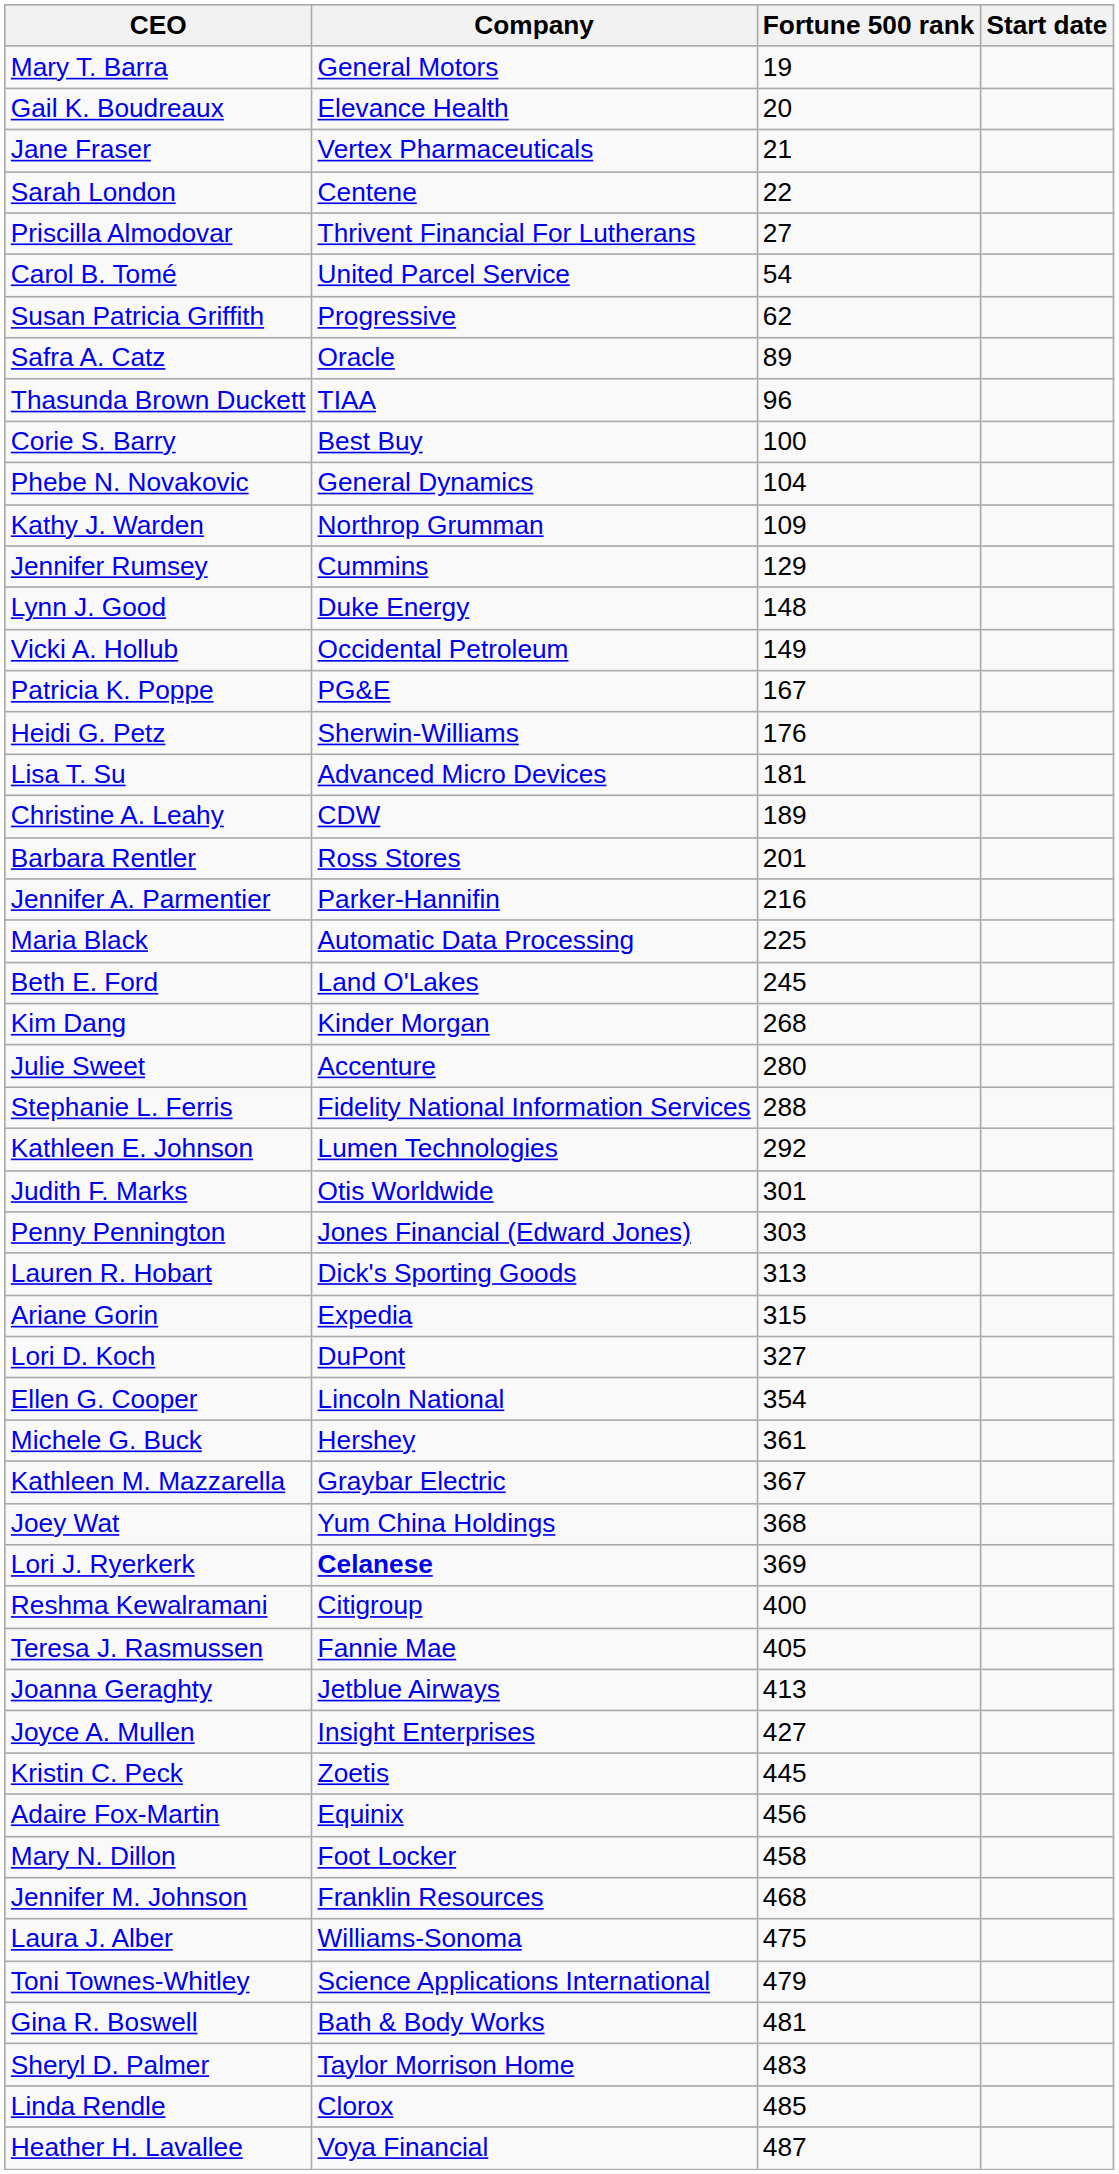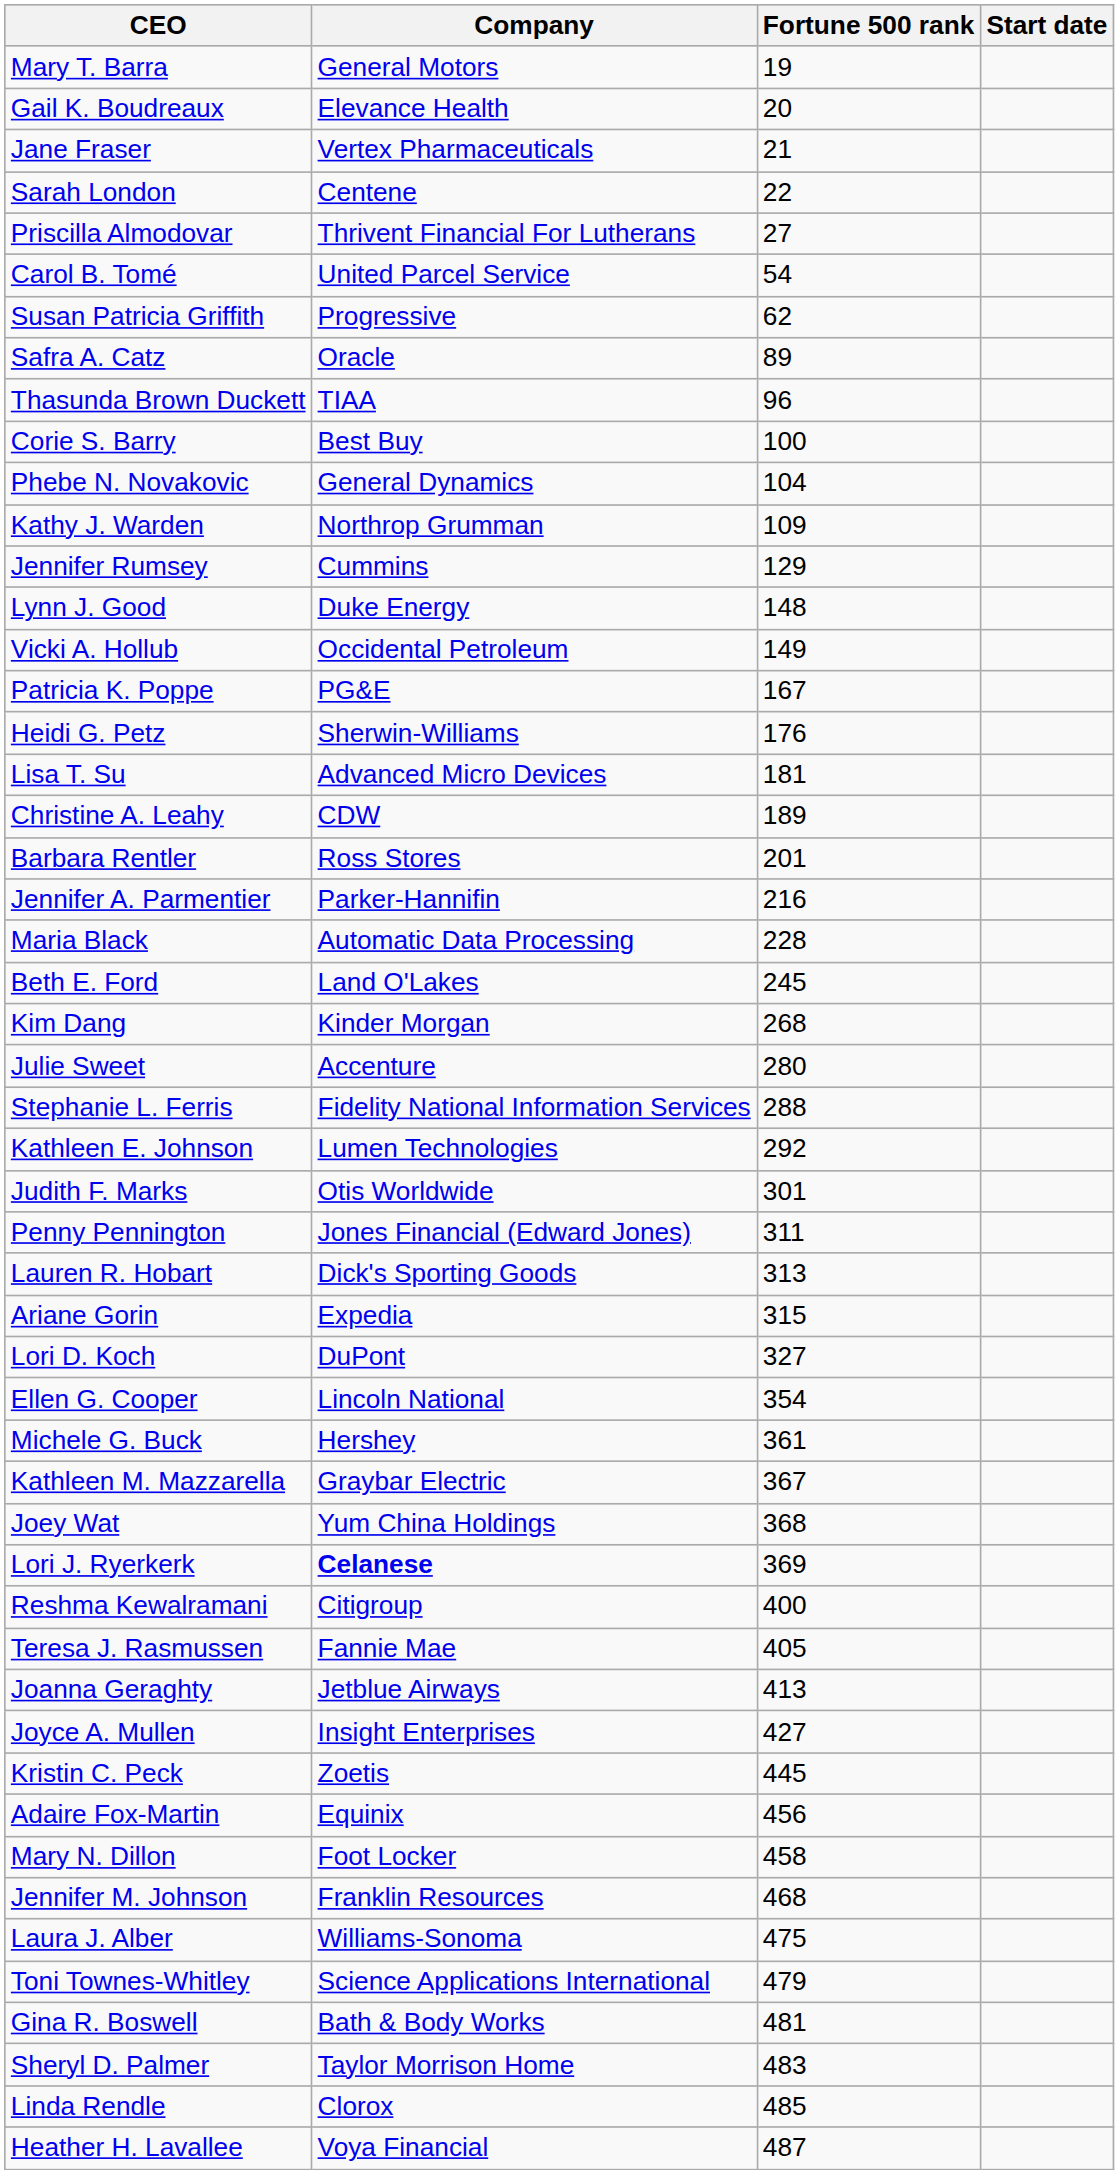 <table class="wikitable sortable">
 <tr>
 <th>CEO</th>
 <th>Company</th>
 <th>Fortune 500 rank</th>
 <th>Start date</th>
 </tr>
 <tr>
 <td><a href='#'>Mary T. Barra</a></td>
 <td><a href='#'>General Motors</a></td>
 <td>19</td>
 <td></td>
 </tr>
 <tr>
 <td><a href='#'>Gail K. Boudreaux</a></td>
 <td><a href='#'>Elevance Health</a></td>
 <td>20</td>
 <td></td>
 </tr>
 <tr>
 <td><a href='#'>Jane Fraser</a></td>
 <td><a href='#'>Vertex Pharmaceuticals</a></td>
 <td>21</td>
 <td></td>
 </tr>
 <tr>
 <td><a href='#'>Sarah London</a></td>
 <td><a href='#'>Centene</a></td>
 <td>22</td>
 <td></td>
 </tr>
 <tr>
 <td><a href='#'>Priscilla Almodovar</a></td>
 <td><a href='#'>Thrivent Financial For Lutherans</a></td>
 <td>27</td>
 <td></td>
 </tr>
 <tr>
 <td><a href='#'>Carol B. Tomé</a></td>
 <td><a href='#'>United Parcel Service</a></td>
 <td>54</td>
 <td></td>
 </tr>
 <tr>
 <td><a href='#'>Susan Patricia Griffith</a></td>
 <td><a href='#'>Progressive</a></td>
 <td>62</td>
 <td></td>
 </tr>
 <tr>
 <td><a href='#'>Safra A. Catz</a></td>
 <td><a href='#'>Oracle</a></td>
 <td>89</td>
 <td></td>
 </tr>
 <tr>
 <td><a href='#'>Thasunda Brown Duckett</a></td>
 <td><a href='#'>TIAA</a></td>
 <td>96</td>
 <td></td>
 </tr>
 <tr>
 <td><a href='#'>Corie S. Barry</a></td>
 <td><a href='#'>Best Buy</a></td>
 <td>100</td>
 <td></td>
 </tr>
 <tr>
 <td><a href='#'>Phebe N. Novakovic</a></td>
 <td><a href='#'>General Dynamics</a></td>
 <td>104</td>
 <td></td>
 </tr>
 <tr>
 <td><a href='#'>Kathy J. Warden</a></td>
 <td><a href='#'>Northrop Grumman</a></td>
 <td>109</td>
 <td></td>
 </tr>
 <tr>
 <td><a href='#'>Jennifer Rumsey</a></td>
 <td><a href='#'>Cummins</a></td>
 <td>129</td>
 <td></td>
 </tr>
 <tr>
 <td><a href='#'>Lynn J. Good</a></td>
 <td><a href='#'>Duke Energy</a></td>
 <td>148</td>
 <td></td>
 </tr>
 <tr>
 <td><a href='#'>Vicki A. Hollub</a></td>
 <td><a href='#'>Occidental Petroleum</a></td>
 <td>149</td>
 <td></td>
 </tr>
 <tr>
 <td><a href='#'>Patricia K. Poppe</a></td>
 <td><a href='#'>PG&E</a></td>
 <td>167</td>
 <td></td>
 </tr>
 <tr>
 <td><a href='#'>Heidi G. Petz</a></td>
 <td><a href='#'>Sherwin-Williams</a></td>
 <td>176</td>
 <td></td>
 </tr>
 <tr>
 <td><a href='#'>Lisa T. Su</a></td>
 <td><a href='#'>Advanced Micro Devices</a></td>
 <td>181</td>
 <td></td>
 </tr>
 <tr>
 <td><a href='#'>Christine A. Leahy</a></td>
 <td><a href='#'>CDW</a></td>
 <td>189</td>
 <td></td>
 </tr>
 <tr>
 <td><a href='#'>Barbara Rentler</a></td>
 <td><a href='#'>Ross Stores</a></td>
 <td>201</td>
 <td></td>
 </tr>
 <tr>
 <td><a href='#'>Jennifer A. Parmentier</a></td>
 <td><a href='#'>Parker-Hannifin</a></td>
 <td>216</td>
 <td></td>
 </tr>
 <tr>
 <td><a href='#'>Maria Black</a></td>
 <td><a href='#'>Automatic Data Processing</a></td>
-<td>225</td>
+<td>228</td>
 <td></td>
 </tr>
 <tr>
 <td><a href='#'>Beth E. Ford</a></td>
 <td><a href='#'>Land O'Lakes</a></td>
 <td>245</td>
 <td></td>
 </tr>
 <tr>
 <td><a href='#'>Kim Dang</a></td>
 <td><a href='#'>Kinder Morgan</a></td>
 <td>268</td>
 <td></td>
 </tr>
 <tr>
 <td><a href='#'>Julie Sweet</a></td>
 <td><a href='#'>Accenture</a></td>
 <td>280</td>
 <td></td>
 </tr>
 <tr>
 <td><a href='#'>Stephanie L. Ferris</a></td>
 <td><a href='#'>Fidelity National Information Services</a></td>
 <td>288</td>
 <td></td>
 </tr>
 <tr>
 <td><a href='#'>Kathleen E. Johnson</a></td>
 <td><a href='#'>Lumen Technologies</a></td>
 <td>292</td>
 <td></td>
 </tr>
 <tr>
 <td><a href='#'>Judith F. Marks</a></td>
 <td><a href='#'>Otis Worldwide</a></td>
 <td>301</td>
 <td></td>
 </tr>
 <tr>
 <td><a href='#'>Penny Pennington</a></td>
 <td><a href='#'>Jones Financial (Edward Jones)</a></td>
-<td>303</td>
+<td>311</td>
 <td></td>
 </tr>
 <tr>
 <td><a href='#'>Lauren R. Hobart</a></td>
 <td><a href='#'>Dick's Sporting Goods</a></td>
 <td>313</td>
 <td></td>
 </tr>
 <tr>
 <td><a href='#'>Ariane Gorin</a></td>
 <td><a href='#'>Expedia</a></td>
 <td>315</td>
 <td></td>
 </tr>
 <tr>
 <td><a href='#'>Lori D. Koch</a></td>
 <td><a href='#'>DuPont</a></td>
 <td>327</td>
 <td></td>
 </tr>
 <tr>
 <td><a href='#'>Ellen G. Cooper</a></td>
 <td><a href='#'>Lincoln National</a></td>
 <td>354</td>
 <td></td>
 </tr>
 <tr>
 <td><a href='#'>Michele G. Buck</a></td>
 <td><a href='#'>Hershey</a></td>
 <td>361</td>
 <td></td>
 </tr>
 <tr>
 <td><a href='#'>Kathleen M. Mazzarella</a></td>
 <td><a href='#'>Graybar Electric</a></td>
 <td>367</td>
 <td></td>
 </tr>
 <tr>
 <td><a href='#'>Joey Wat</a></td>
 <td><a href='#'>Yum China Holdings</a></td>
 <td>368</td>
 <td></td>
 </tr>
 <tr>
 <td><a href='#'>Lori J. Ryerkerk</a></td>
 <td><strong><a href='#'>Celanese</a></strong></td>
 <td>369</td>
 <td></td>
 </tr>
 <tr>
 <td><a href='#'>Reshma Kewalramani</a></td>
 <td><a href='#'>Citigroup</a></td>
 <td>400</td>
 <td></td>
 </tr>
 <tr>
 <td><a href='#'>Teresa J. Rasmussen</a></td>
 <td><a href='#'>Fannie Mae</a></td>
 <td>405</td>
 <td></td>
 </tr>
 <tr>
 <td><a href='#'>Joanna Geraghty</a></td>
 <td><a href='#'>Jetblue Airways</a></td>
 <td>413</td>
 <td></td>
 </tr>
 <tr>
 <td><a href='#'>Joyce A. Mullen</a></td>
 <td><a href='#'>Insight Enterprises</a></td>
 <td>427</td>
 <td></td>
 </tr>
 <tr>
 <td><a href='#'>Kristin C. Peck</a></td>
 <td><a href='#'>Zoetis</a></td>
 <td>445</td>
 <td></td>
 </tr>
 <tr>
 <td><a href='#'>Adaire Fox-Martin</a></td>
 <td><a href='#'>Equinix</a></td>
 <td>456</td>
 <td></td>
 </tr>
 <tr>
 <td><a href='#'>Mary N. Dillon</a></td>
 <td><a href='#'>Foot Locker</a></td>
 <td>458</td>
 <td></td>
 </tr>
 <tr>
 <td><a href='#'>Jennifer M. Johnson</a></td>
 <td><a href='#'>Franklin Resources</a></td>
 <td>468</td>
 <td></td>
 </tr>
 <tr>
 <td><a href='#'>Laura J. Alber</a></td>
 <td><a href='#'>Williams-Sonoma</a></td>
 <td>475</td>
 <td></td>
 </tr>
 <tr>
 <td><a href='#'>Toni Townes-Whitley</a></td>
 <td><a href='#'>Science Applications International</a></td>
 <td>479</td>
 <td></td>
 </tr>
 <tr>
 <td><a href='#'>Gina R. Boswell</a></td>
 <td><a href='#'>Bath & Body Works</a></td>
 <td>481</td>
 <td></td>
 </tr>
 <tr>
 <td><a href='#'>Sheryl D. Palmer</a></td>
 <td><a href='#'>Taylor Morrison Home</a></td>
 <td>483</td>
 <td></td>
 </tr>
 <tr>
 <td><a href='#'>Linda Rendle</a></td>
 <td><a href='#'>Clorox</a></td>
 <td>485</td>
 <td></td>
 </tr>
 <tr>
 <td><a href='#'>Heather H. Lavallee</a></td>
 <td><a href='#'>Voya Financial</a></td>
 <td>487</td>
 <td></td>
 </tr>
 </table>
